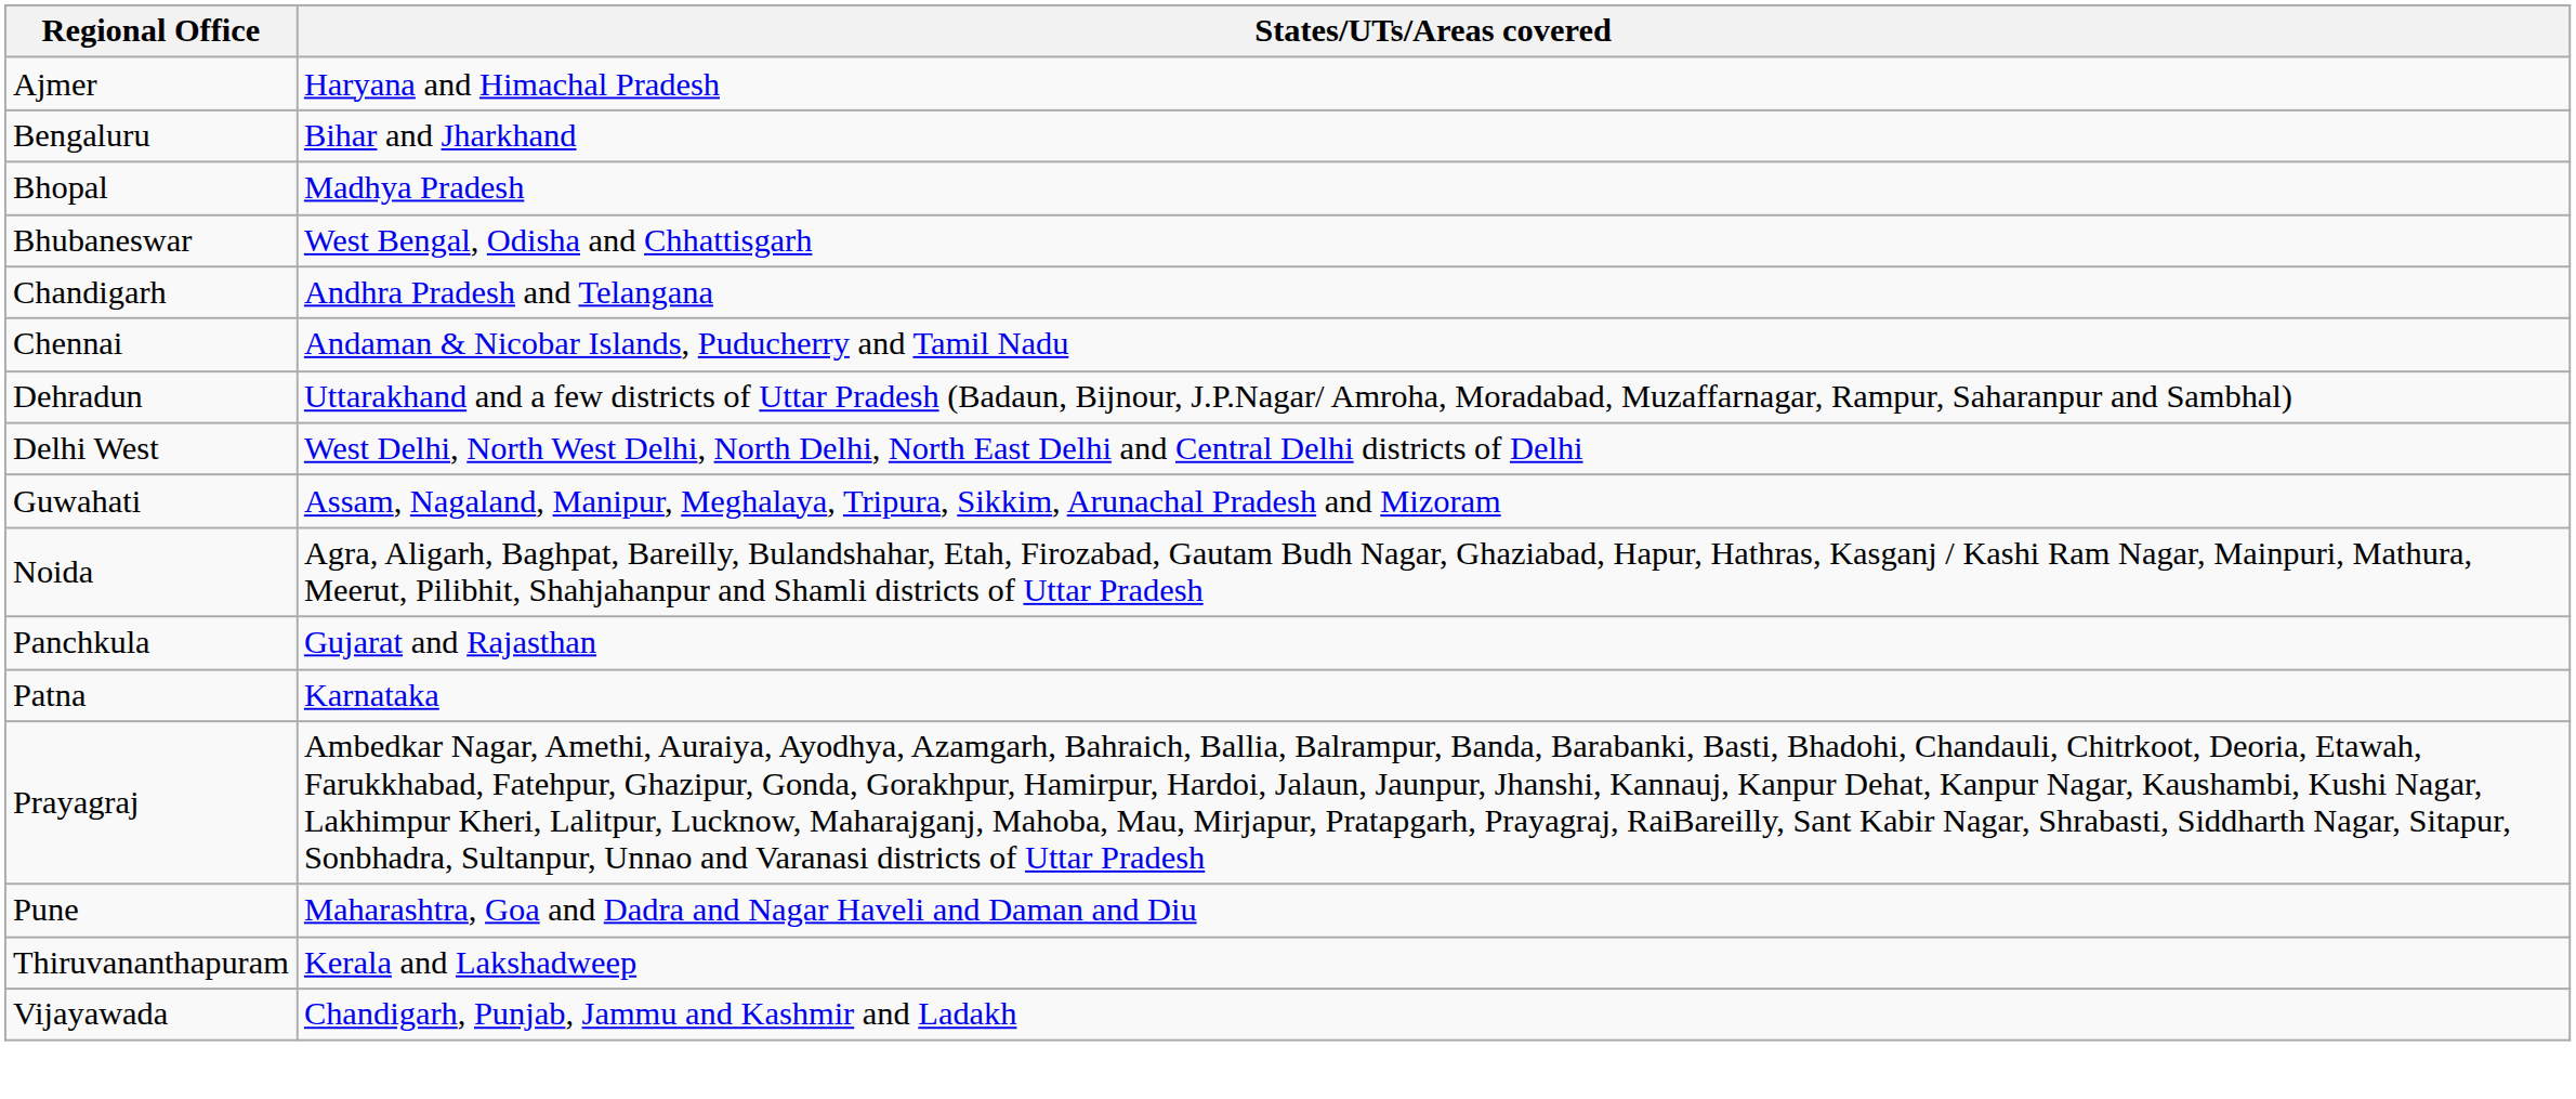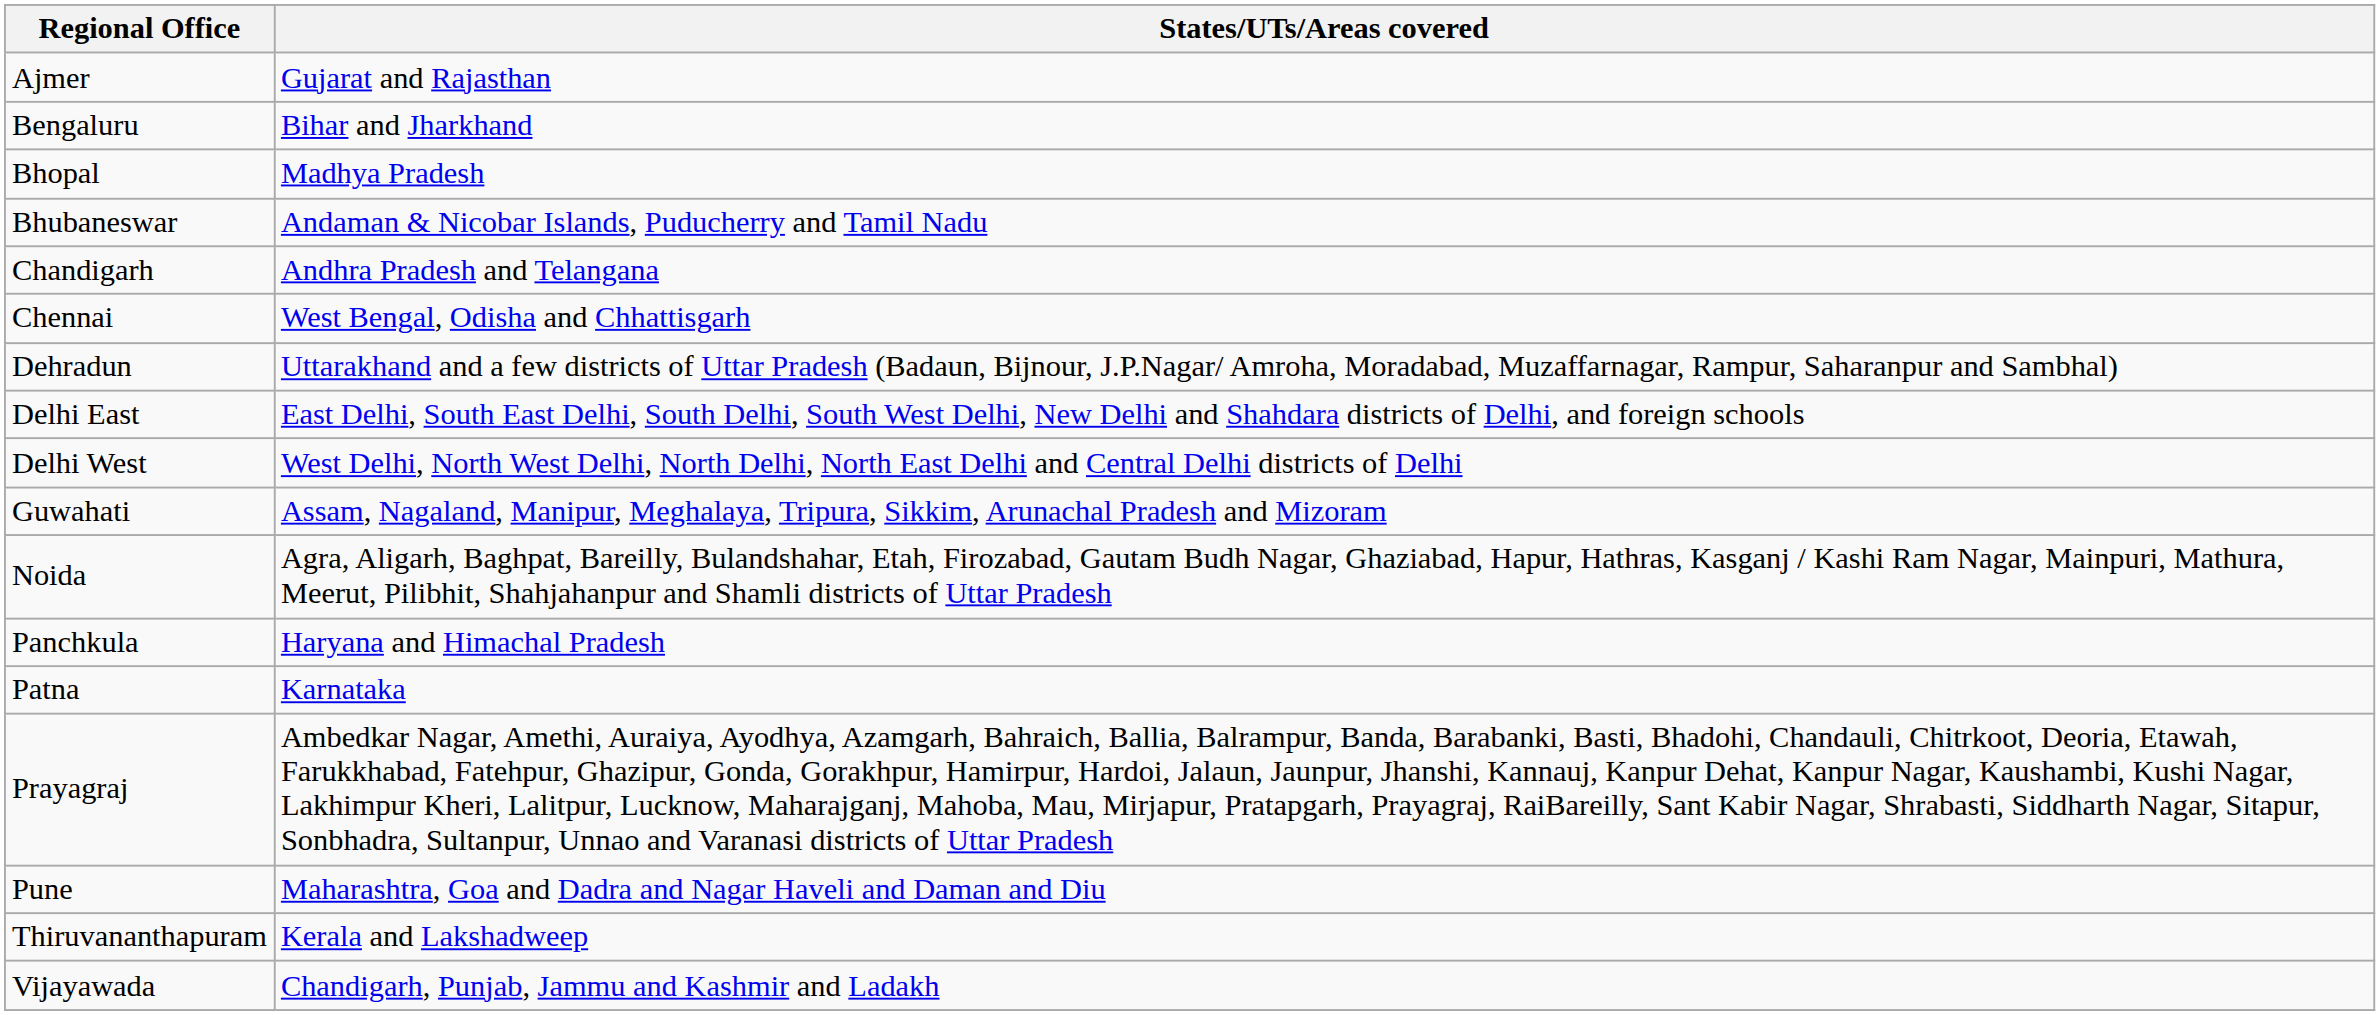 <table class="wikitable sortable">
 <tr>
 <th>Regional Office</th>
 <th>States/UTs/Areas covered</th>
 </tr>
 <tr>
 <td>Ajmer</td>
-<td><a href='#'>Haryana</a> and <a href='#'>Himachal Pradesh</a></td>
+<td><a href='#'>Gujarat</a> and <a href='#'>Rajasthan</a></td>
 </tr>
 <tr>
 <td>Bengaluru</td>
 <td><a href='#'>Bihar</a> and <a href='#'>Jharkhand</a></td>
 </tr>
 <tr>
 <td>Bhopal</td>
 <td><a href='#'>Madhya Pradesh</a></td>
 </tr>
 <tr>
 <td>Bhubaneswar</td>
-<td><a href='#'>West Bengal</a>, <a href='#'>Odisha</a> and <a href='#'>Chhattisgarh</a></td>
+<td><a href='#'>Andaman & Nicobar Islands</a>, <a href='#'>Puducherry</a> and <a href='#'>Tamil Nadu</a></td>
 </tr>
 <tr>
 <td>Chandigarh</td>
 <td><a href='#'>Andhra Pradesh</a> and <a href='#'>Telangana</a></td>
 </tr>
 <tr>
 <td>Chennai</td>
-<td><a href='#'>Andaman & Nicobar Islands</a>, <a href='#'>Puducherry</a> and <a href='#'>Tamil Nadu</a></td>
+<td><a href='#'>West Bengal</a>, <a href='#'>Odisha</a> and <a href='#'>Chhattisgarh</a></td>
 </tr>
 <tr>
 <td>Dehradun</td>
 <td><a href='#'>Uttarakhand</a> and a few districts of <a href='#'>Uttar Pradesh</a> (Badaun, Bijnour, J.P.Nagar/ Amroha, Moradabad, Muzaffarnagar, Rampur, Saharanpur and Sambhal)</td>
+</tr>
+<tr>
+<td>Delhi East</td>
+<td><a href='#'>East Delhi</a>, <a href='#'>South East Delhi</a>, <a href='#'>South Delhi</a>, <a href='#'>South West Delhi</a>, <a href='#'>New Delhi</a> and <a href='#'>Shahdara</a> districts of <a href='#'>Delhi</a>, and foreign schools</td>
 </tr>
 <tr>
 <td>Delhi West</td>
 <td><a href='#'>West Delhi</a>, <a href='#'>North West Delhi</a>, <a href='#'>North Delhi</a>, <a href='#'>North East Delhi</a> and <a href='#'>Central Delhi</a> districts of <a href='#'>Delhi</a></td>
 </tr>
 <tr>
 <td>Guwahati</td>
 <td><a href='#'>Assam</a>, <a href='#'>Nagaland</a>, <a href='#'>Manipur</a>, <a href='#'>Meghalaya</a>, <a href='#'>Tripura</a>, <a href='#'>Sikkim</a>, <a href='#'>Arunachal Pradesh</a> and <a href='#'>Mizoram</a></td>
 </tr>
 <tr>
 <td>Noida</td>
 <td>Agra, Aligarh, Baghpat, Bareilly, Bulandshahar, Etah, Firozabad, Gautam Budh Nagar, Ghaziabad, Hapur, Hathras, Kasganj / Kashi Ram Nagar, Mainpuri, Mathura, Meerut, Pilibhit, Shahjahanpur and Shamli districts of <a href='#'>Uttar Pradesh</a></td>
 </tr>
 <tr>
 <td>Panchkula</td>
-<td><a href='#'>Gujarat</a> and <a href='#'>Rajasthan</a></td>
+<td><a href='#'>Haryana</a> and <a href='#'>Himachal Pradesh</a></td>
 </tr>
 <tr>
 <td>Patna</td>
 <td><a href='#'>Karnataka</a></td>
 </tr>
 <tr>
 <td>Prayagraj</td>
 <td>Ambedkar Nagar, Amethi, Auraiya, Ayodhya, Azamgarh, Bahraich, Ballia, Balrampur, Banda, Barabanki, Basti, Bhadohi, Chandauli, Chitrkoot, Deoria, Etawah, Farukkhabad, Fatehpur, Ghazipur, Gonda, Gorakhpur, Hamirpur, Hardoi, Jalaun, Jaunpur, Jhanshi, Kannauj, Kanpur Dehat, Kanpur Nagar, Kaushambi, Kushi Nagar, Lakhimpur Kheri, Lalitpur, Lucknow, Maharajganj, Mahoba, Mau, Mirjapur, Pratapgarh, Prayagraj, RaiBareilly, Sant Kabir Nagar, Shrabasti, Siddharth Nagar, Sitapur, Sonbhadra, Sultanpur, Unnao and Varanasi districts of <a href='#'>Uttar Pradesh</a></td>
 </tr>
 <tr>
 <td>Pune</td>
 <td><a href='#'>Maharashtra</a>, <a href='#'>Goa</a> and <a href='#'>Dadra and Nagar Haveli and Daman and Diu</a></td>
 </tr>
 <tr>
 <td>Thiruvananthapuram</td>
 <td><a href='#'>Kerala</a> and <a href='#'>Lakshadweep</a></td>
 </tr>
 <tr>
 <td>Vijayawada</td>
 <td><a href='#'>Chandigarh</a>, <a href='#'>Punjab</a>, <a href='#'>Jammu and Kashmir</a> and <a href='#'>Ladakh</a></td>
 </tr>
 </table>
